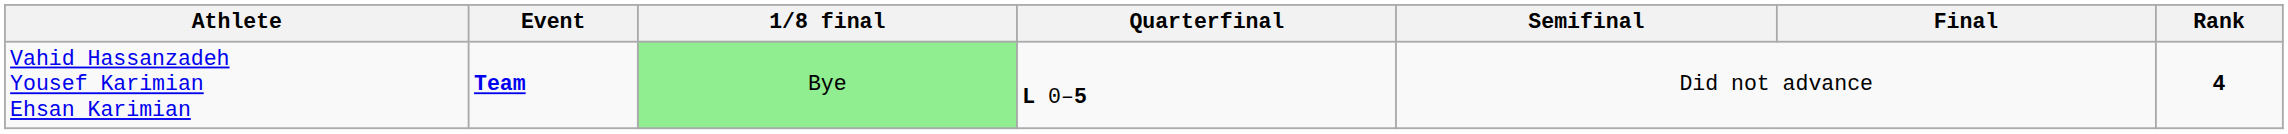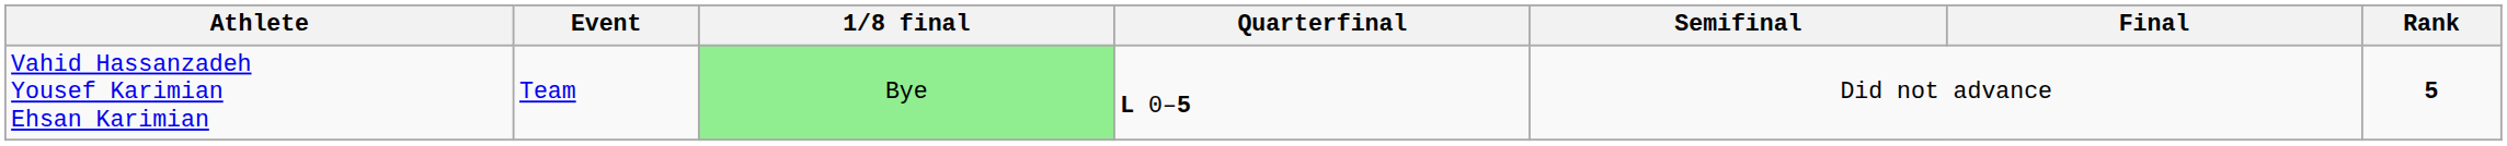 <table class="wikitable" width="98%" style="text-align:left; font-size:90%">
 <tr>
 <th width="11%">Athlete</th>
 <th width="4%">Event</th>
 <th width="9%">1/8 final</th>
 <th width="9%">Quarterfinal</th>
 <th width="9%">Semifinal</th>
 <th width="9%">Final</th>
 <th width="3%">Rank</th>
 </tr>
 <tr>
 <td><a href='#'>Vahid Hassanzadeh</a><br><a href='#'>Yousef Karimian</a><br><a href='#'>Ehsan Karimian</a></td>
-<td><strong><a href='#'>Team</a></strong></td>
+<td><a href='#'>Team</a></td>
 <td align=center style="background: lightgreen;">Bye</td>
 <td><br><strong>L</strong> 0–<strong>5</strong></td>
 <td colspan=2 align=center>Did not advance</td>
-<td align=center><strong>4</strong></td>
+<td align=center><strong>5</strong></td>
 </tr>
 </table>
